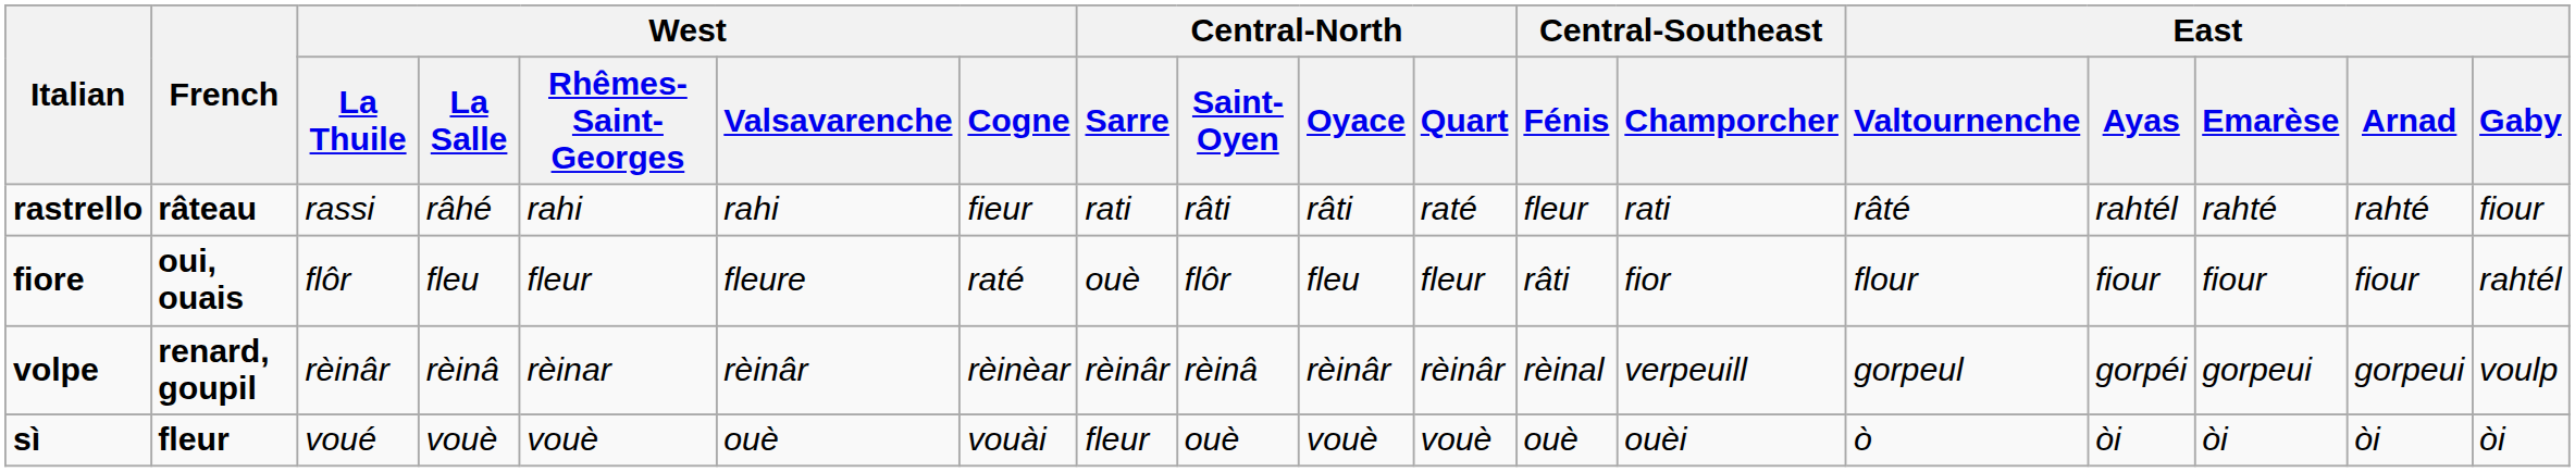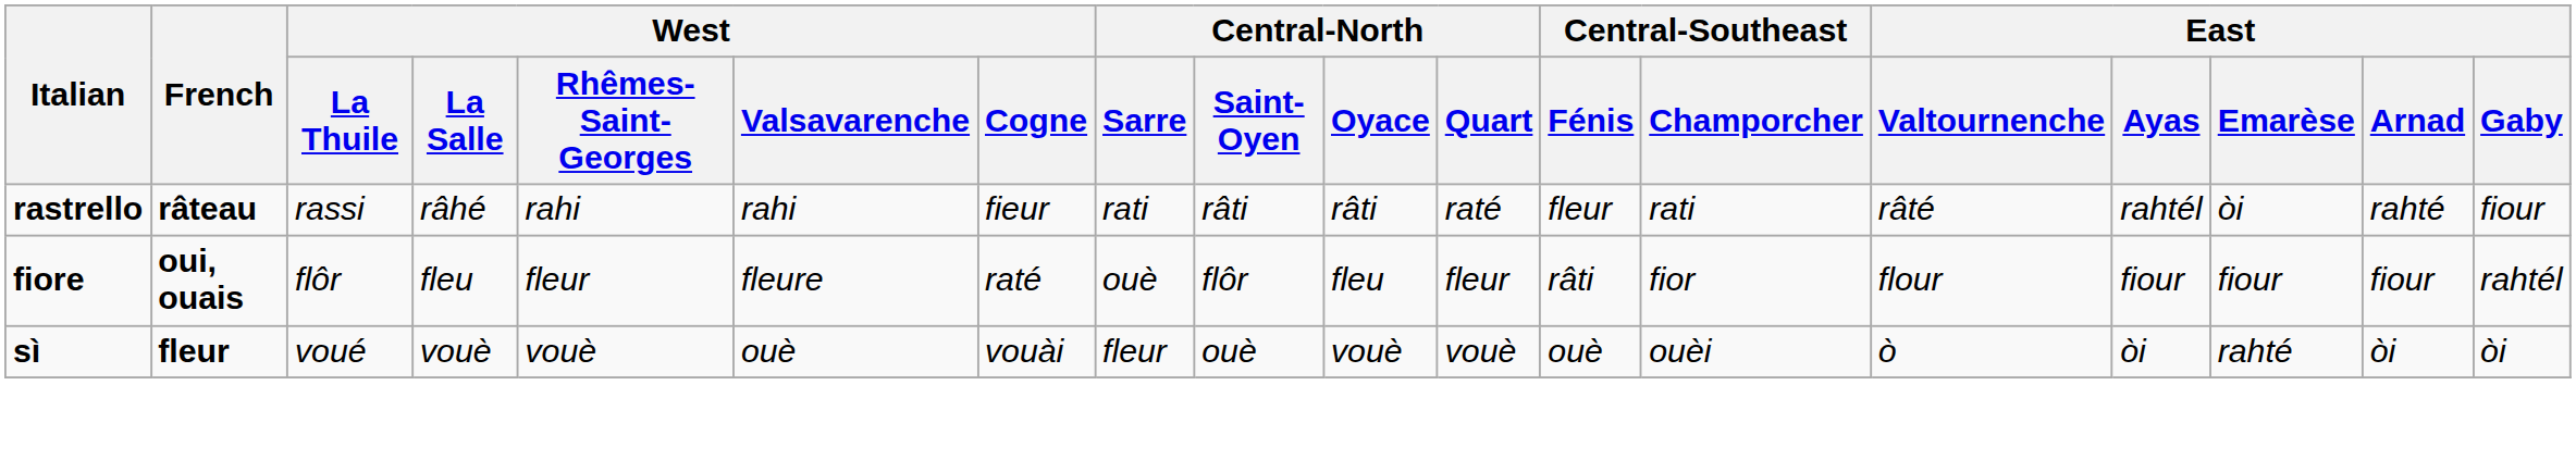 <table class="wikitable">
 <tr>
 <th rowspan="2"><strong>Italian</strong></th>
 <th rowspan="2"><strong>French</strong></th>
 <th colspan="5">West</th>
 <th colspan="4">Central-North</th>
 <th colspan="2">Central-Southeast</th>
 <th colspan="5">East</th>
 </tr>
 <tr ---- bgcolor="#f9f9f9">
 <th><strong><a href='#'>La Thuile</a></strong></th>
 <th><strong><a href='#'>La Salle</a></strong></th>
 <th><strong><a href='#'>Rhêmes-Saint-Georges</a></strong></th>
 <th><strong><a href='#'>Valsavarenche</a></strong></th>
 <th><strong><a href='#'>Cogne</a></strong></th>
 <th><strong><a href='#'>Sarre</a></strong></th>
 <th><strong><a href='#'>Saint-Oyen</a></strong></th>
 <th><strong><a href='#'>Oyace</a></strong></th>
 <th><strong><a href='#'>Quart</a></strong></th>
 <th><strong><a href='#'>Fénis</a></strong></th>
 <th><strong><a href='#'>Champorcher</a></strong></th>
 <th><strong><a href='#'>Valtournenche</a></strong></th>
 <th><strong><a href='#'>Ayas</a></strong></th>
 <th><strong><a href='#'>Emarèse</a></strong></th>
 <th><strong><a href='#'>Arnad</a></strong></th>
 <th><strong><a href='#'>Gaby</a></strong></th>
 </tr>
 <tr>
 <td><strong>rastrello</strong></td>
 <td><strong>râteau</strong></td>
 <td><em>rassi</em></td>
 <td><em>râhé</em></td>
 <td><em>rahi</em></td>
 <td><em>rahi</em></td>
 <td><em>fieur</em></td>
 <td><em>rati</em></td>
 <td><em>râti</em></td>
 <td><em>râti</em></td>
 <td><em>raté</em></td>
 <td><em>fleur</em></td>
 <td><em>rati</em></td>
 <td><em>râté</em></td>
 <td><em>rahtél</em></td>
-<td><em>rahté</em></td>
+<td><em>òi</em></td>
 <td><em>rahté</em></td>
 <td><em>fiour</em></td>
 </tr>
 <tr>
 <td><strong>fiore</strong></td>
 <td><strong>oui, ouais</strong></td>
 <td><em>flôr</em></td>
 <td><em>fleu</em></td>
 <td><em>fleur</em></td>
 <td><em>fleure</em></td>
 <td><em>raté</em></td>
 <td><em>ouè</em></td>
 <td><em>flôr</em></td>
 <td><em>fleu</em></td>
 <td><em>fleur</em></td>
 <td><em>râti</em></td>
 <td><em>fior</em></td>
 <td><em>flour</em></td>
 <td><em>fiour</em></td>
 <td><em>fiour</em></td>
 <td><em>fiour</em></td>
 <td><em>rahtél</em></td>
 </tr>
 <tr>
-<td><strong>volpe</strong></td>
-<td><strong>renard, goupil</strong></td>
-<td><em>rèinâr</em></td>
-<td><em>rèinâ</em></td>
-<td><em>rèinar</em></td>
-<td><em>rèinâr</em></td>
-<td><em>rèinèar</em></td>
-<td><em>rèinâr</em></td>
-<td><em>rèinâ</em></td>
-<td><em>rèinâr</em></td>
-<td><em>rèinâr</em></td>
-<td><em>rèinal</em></td>
-<td><em>verpeuill</em></td>
-<td><em>gorpeul</em></td>
-<td><em>gorpéi</em></td>
-<td><em>gorpeui</em></td>
-<td><em>gorpeui</em></td>
-<td><em>voulp</em></td>
-</tr>
-<tr>
 <td><strong>sì</strong></td>
 <td><strong>fleur</strong></td>
 <td><em>voué</em></td>
 <td><em>vouè</em></td>
 <td><em>vouè</em></td>
 <td><em>ouè</em></td>
 <td><em>vouài</em></td>
 <td><em>fleur</em></td>
 <td><em>ouè</em></td>
 <td><em>vouè</em></td>
 <td><em>vouè</em></td>
 <td><em>ouè</em></td>
 <td><em>ouèi</em></td>
 <td><em>ò</em></td>
 <td><em>òi</em></td>
-<td><em>òi</em></td>
+<td><em>rahté</em></td>
 <td><em>òi</em></td>
 <td><em>òi</em></td>
 </tr>
 </table>
